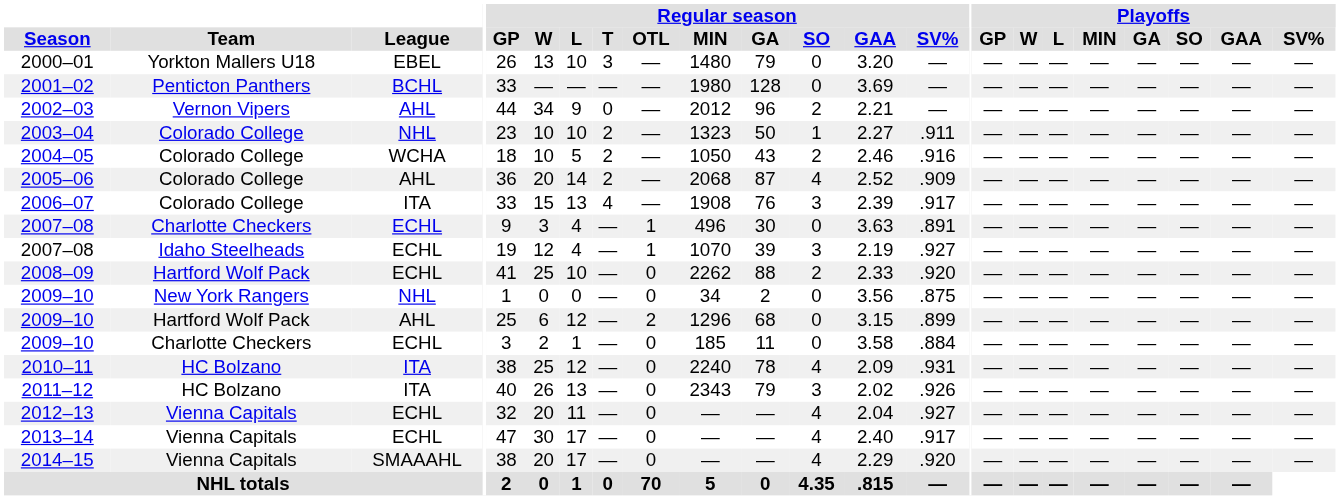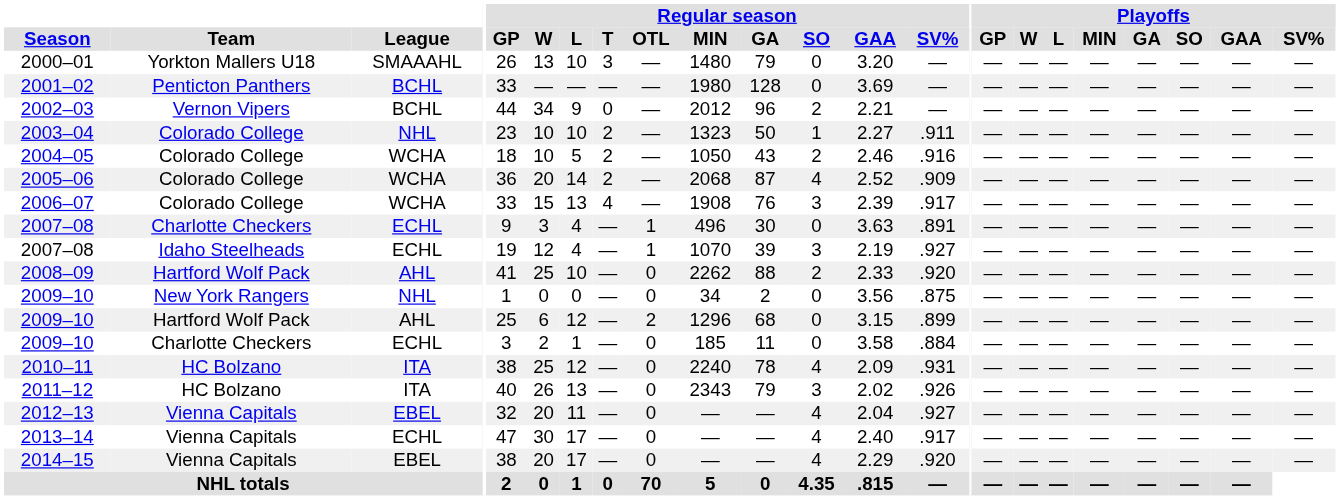 <table border="0" cellpadding="1" cellspacing="0" style="width:90%; text-align:center;">
 <tr bgcolor="#e0e0e0">
 <th colspan="3" bgcolor="#ffffff"></th>
 <th rowspan="99" bgcolor="#ffffff"></th>
 <th colspan="10" bgcolor="#e0e0e0"><a href='#'>Regular season</a></th>
 <th rowspan="99" bgcolor="#ffffff"></th>
 <th colspan="8" bgcolor="#e0e0e0"><a href='#'>Playoffs</a></th>
 </tr>
 <tr bgcolor="#e0e0e0">
 <th><a href='#'>Season</a></th>
 <th>Team</th>
 <th>League</th>
 <th>GP</th>
 <th>W</th>
 <th>L</th>
 <th>T</th>
 <th>OTL</th>
 <th>MIN</th>
 <th>GA</th>
 <th><a href='#'>SO</a></th>
 <th><a href='#'>GAA</a></th>
 <th><a href='#'>SV%</a></th>
 <th>GP</th>
 <th>W</th>
 <th>L</th>
 <th>MIN</th>
 <th>GA</th>
 <th>SO</th>
 <th>GAA</th>
 <th>SV%</th>
 </tr>
 <tr>
 <td>2000–01</td>
 <td>Yorkton Mallers U18</td>
-<td>EBEL</td>
+<td>SMAAAHL</td>
 <td>26</td>
 <td>13</td>
 <td>10</td>
 <td>3</td>
 <td>—</td>
 <td>1480</td>
 <td>79</td>
 <td>0</td>
 <td>3.20</td>
 <td>—</td>
 <td>—</td>
 <td>—</td>
 <td>—</td>
 <td>—</td>
 <td>—</td>
 <td>—</td>
 <td>—</td>
 <td>—</td>
 </tr>
 <tr bgcolor="#f0f0f0">
 <td><a href='#'>2001–02</a></td>
 <td><a href='#'>Penticton Panthers</a></td>
 <td><a href='#'>BCHL</a></td>
 <td>33</td>
 <td>—</td>
 <td>—</td>
 <td>—</td>
 <td>—</td>
 <td>1980</td>
 <td>128</td>
 <td>0</td>
 <td>3.69</td>
 <td>—</td>
 <td>—</td>
 <td>—</td>
 <td>—</td>
 <td>—</td>
 <td>—</td>
 <td>—</td>
 <td>—</td>
 <td>—</td>
 </tr>
 <tr>
 <td><a href='#'>2002–03</a></td>
 <td><a href='#'>Vernon Vipers</a></td>
-<td><a href='#'>AHL</a></td>
+<td>BCHL</td>
 <td>44</td>
 <td>34</td>
 <td>9</td>
 <td>0</td>
 <td>—</td>
 <td>2012</td>
 <td>96</td>
 <td>2</td>
 <td>2.21</td>
 <td>—</td>
 <td>—</td>
 <td>—</td>
 <td>—</td>
 <td>—</td>
 <td>—</td>
 <td>—</td>
 <td>—</td>
 <td>—</td>
 </tr>
 <tr bgcolor="#f0f0f0">
 <td><a href='#'>2003–04</a></td>
 <td><a href='#'>Colorado College</a></td>
 <td><a href='#'>NHL</a></td>
 <td>23</td>
 <td>10</td>
 <td>10</td>
 <td>2</td>
 <td>—</td>
 <td>1323</td>
 <td>50</td>
 <td>1</td>
 <td>2.27</td>
 <td>.911</td>
 <td>—</td>
 <td>—</td>
 <td>—</td>
 <td>—</td>
 <td>—</td>
 <td>—</td>
 <td>—</td>
 <td>—</td>
 </tr>
 <tr>
 <td><a href='#'>2004–05</a></td>
 <td>Colorado College</td>
 <td>WCHA</td>
 <td>18</td>
 <td>10</td>
 <td>5</td>
 <td>2</td>
 <td>—</td>
 <td>1050</td>
 <td>43</td>
 <td>2</td>
 <td>2.46</td>
 <td>.916</td>
 <td>—</td>
 <td>—</td>
 <td>—</td>
 <td>—</td>
 <td>—</td>
 <td>—</td>
 <td>—</td>
 <td>—</td>
 </tr>
 <tr bgcolor="#f0f0f0">
 <td><a href='#'>2005–06</a></td>
 <td>Colorado College</td>
-<td>AHL</td>
+<td>WCHA</td>
 <td>36</td>
 <td>20</td>
 <td>14</td>
 <td>2</td>
 <td>—</td>
 <td>2068</td>
 <td>87</td>
 <td>4</td>
 <td>2.52</td>
 <td>.909</td>
 <td>—</td>
 <td>—</td>
 <td>—</td>
 <td>—</td>
 <td>—</td>
 <td>—</td>
 <td>—</td>
 <td>—</td>
 </tr>
 <tr>
 <td><a href='#'>2006–07</a></td>
 <td>Colorado College</td>
-<td>ITA</td>
+<td>WCHA</td>
 <td>33</td>
 <td>15</td>
 <td>13</td>
 <td>4</td>
 <td>—</td>
 <td>1908</td>
 <td>76</td>
 <td>3</td>
 <td>2.39</td>
 <td>.917</td>
 <td>—</td>
 <td>—</td>
 <td>—</td>
 <td>—</td>
 <td>—</td>
 <td>—</td>
 <td>—</td>
 <td>—</td>
 </tr>
 <tr bgcolor="#f0f0f0">
 <td><a href='#'>2007–08</a></td>
 <td><a href='#'>Charlotte Checkers</a></td>
 <td><a href='#'>ECHL</a></td>
 <td>9</td>
 <td>3</td>
 <td>4</td>
 <td>—</td>
 <td>1</td>
 <td>496</td>
 <td>30</td>
 <td>0</td>
 <td>3.63</td>
 <td>.891</td>
 <td>—</td>
 <td>—</td>
 <td>—</td>
 <td>—</td>
 <td>—</td>
 <td>—</td>
 <td>—</td>
 <td>—</td>
 </tr>
 <tr>
 <td>2007–08</td>
 <td><a href='#'>Idaho Steelheads</a></td>
 <td>ECHL</td>
 <td>19</td>
 <td>12</td>
 <td>4</td>
 <td>—</td>
 <td>1</td>
 <td>1070</td>
 <td>39</td>
 <td>3</td>
 <td>2.19</td>
 <td>.927</td>
 <td>—</td>
 <td>—</td>
 <td>—</td>
 <td>—</td>
 <td>—</td>
 <td>—</td>
 <td>—</td>
 <td>—</td>
 </tr>
 <tr bgcolor="#f0f0f0">
 <td><a href='#'>2008–09</a></td>
 <td><a href='#'>Hartford Wolf Pack</a></td>
-<td>ECHL</td>
+<td><a href='#'>AHL</a></td>
 <td>41</td>
 <td>25</td>
 <td>10</td>
 <td>—</td>
 <td>0</td>
 <td>2262</td>
 <td>88</td>
 <td>2</td>
 <td>2.33</td>
 <td>.920</td>
 <td>—</td>
 <td>—</td>
 <td>—</td>
 <td>—</td>
 <td>—</td>
 <td>—</td>
 <td>—</td>
 <td>—</td>
 </tr>
 <tr>
 <td><a href='#'>2009–10</a></td>
 <td><a href='#'>New York Rangers</a></td>
 <td><a href='#'>NHL</a></td>
 <td>1</td>
 <td>0</td>
 <td>0</td>
 <td>—</td>
 <td>0</td>
 <td>34</td>
 <td>2</td>
 <td>0</td>
 <td>3.56</td>
 <td>.875</td>
 <td>—</td>
 <td>—</td>
 <td>—</td>
 <td>—</td>
 <td>—</td>
 <td>—</td>
 <td>—</td>
 <td>—</td>
 </tr>
 <tr bgcolor="#f0f0f0">
 <td><a href='#'>2009–10</a></td>
 <td>Hartford Wolf Pack</td>
 <td>AHL</td>
 <td>25</td>
 <td>6</td>
 <td>12</td>
 <td>—</td>
 <td>2</td>
 <td>1296</td>
 <td>68</td>
 <td>0</td>
 <td>3.15</td>
 <td>.899</td>
 <td>—</td>
 <td>—</td>
 <td>—</td>
 <td>—</td>
 <td>—</td>
 <td>—</td>
 <td>—</td>
 <td>—</td>
 </tr>
 <tr>
 <td><a href='#'>2009–10</a></td>
 <td>Charlotte Checkers</td>
 <td>ECHL</td>
 <td>3</td>
 <td>2</td>
 <td>1</td>
 <td>—</td>
 <td>0</td>
 <td>185</td>
 <td>11</td>
 <td>0</td>
 <td>3.58</td>
 <td>.884</td>
 <td>—</td>
 <td>—</td>
 <td>—</td>
 <td>—</td>
 <td>—</td>
 <td>—</td>
 <td>—</td>
 <td>—</td>
 </tr>
 <tr bgcolor="#f0f0f0">
 <td><a href='#'>2010–11</a></td>
 <td><a href='#'>HC Bolzano</a></td>
 <td><a href='#'>ITA</a></td>
 <td>38</td>
 <td>25</td>
 <td>12</td>
 <td>—</td>
 <td>0</td>
 <td>2240</td>
 <td>78</td>
 <td>4</td>
 <td>2.09</td>
 <td>.931</td>
 <td>—</td>
 <td>—</td>
 <td>—</td>
 <td>—</td>
 <td>—</td>
 <td>—</td>
 <td>—</td>
 <td>—</td>
 </tr>
 <tr>
 <td><a href='#'>2011–12</a></td>
 <td>HC Bolzano</td>
 <td>ITA</td>
 <td>40</td>
 <td>26</td>
 <td>13</td>
 <td>—</td>
 <td>0</td>
 <td>2343</td>
 <td>79</td>
 <td>3</td>
 <td>2.02</td>
 <td>.926</td>
 <td>—</td>
 <td>—</td>
 <td>—</td>
 <td>—</td>
 <td>—</td>
 <td>—</td>
 <td>—</td>
 <td>—</td>
 </tr>
 <tr bgcolor="#f0f0f0">
 <td><a href='#'>2012–13</a></td>
 <td><a href='#'>Vienna Capitals</a></td>
-<td>ECHL</td>
+<td><a href='#'>EBEL</a></td>
 <td>32</td>
 <td>20</td>
 <td>11</td>
 <td>—</td>
 <td>0</td>
 <td>—</td>
 <td>—</td>
 <td>4</td>
 <td>2.04</td>
 <td>.927</td>
 <td>—</td>
 <td>—</td>
 <td>—</td>
 <td>—</td>
 <td>—</td>
 <td>—</td>
 <td>—</td>
 <td>—</td>
 </tr>
 <tr>
 <td><a href='#'>2013–14</a></td>
 <td>Vienna Capitals</td>
 <td>ECHL</td>
 <td>47</td>
 <td>30</td>
 <td>17</td>
 <td>—</td>
 <td>0</td>
 <td>—</td>
 <td>—</td>
 <td>4</td>
 <td>2.40</td>
 <td>.917</td>
 <td>—</td>
 <td>—</td>
 <td>—</td>
 <td>—</td>
 <td>—</td>
 <td>—</td>
 <td>—</td>
 <td>—</td>
 </tr>
 <tr bgcolor="#f0f0f0">
 <td><a href='#'>2014–15</a></td>
 <td>Vienna Capitals</td>
-<td>SMAAAHL</td>
+<td>EBEL</td>
 <td>38</td>
 <td>20</td>
 <td>17</td>
 <td>—</td>
 <td>0</td>
 <td>—</td>
 <td>—</td>
 <td>4</td>
 <td>2.29</td>
 <td>.920</td>
 <td>—</td>
 <td>—</td>
 <td>—</td>
 <td>—</td>
 <td>—</td>
 <td>—</td>
 <td>—</td>
 <td>—</td>
 </tr>
 <tr bgcolor="#e0e0e0">
 <th colspan=3>NHL totals</th>
 <th>2</th>
 <th>0</th>
 <th>1</th>
 <th>0</th>
 <th>70</th>
 <th>5</th>
 <th>0</th>
 <th>4.35</th>
 <th>.815</th>
 <th>—</th>
 <th>—</th>
 <th>—</th>
 <th>—</th>
 <th>—</th>
 <th>—</th>
 <th>—</th>
 <th>—</th>
 </tr>
 </table>
